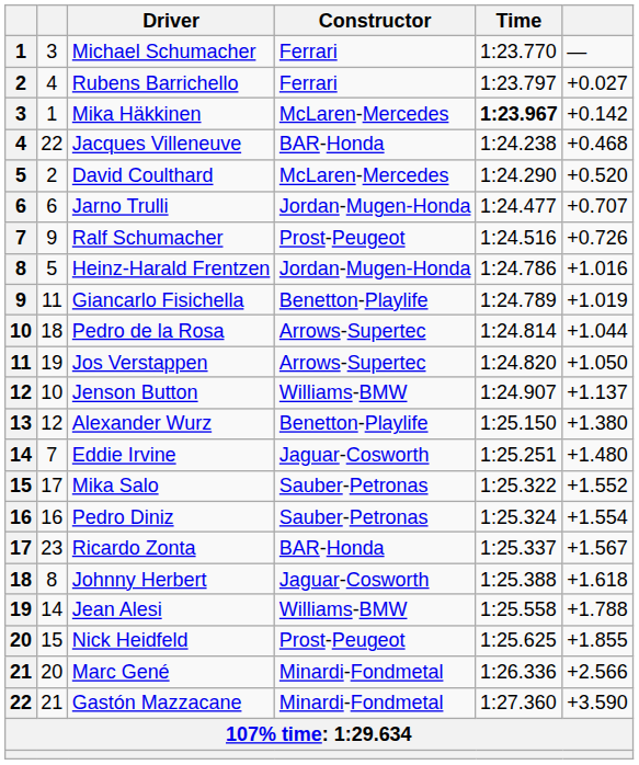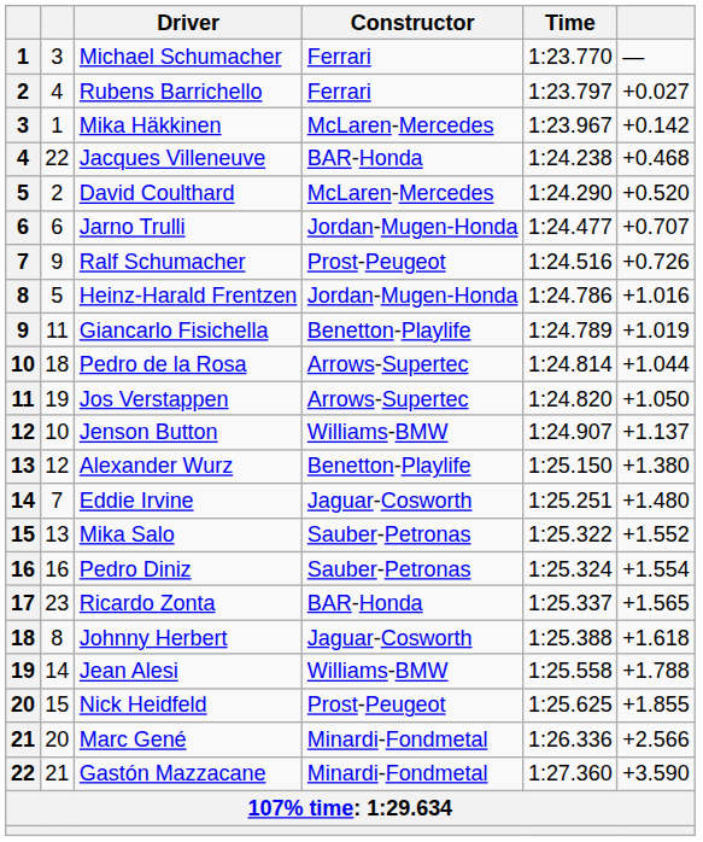 <table class="wikitable sortable" style="font-size: 85%;">
 <tr>
 <th scope="col"></th>
 <th scope="col"></th>
 <th scope="col">Driver</th>
 <th scope="col">Constructor</th>
 <th scope="col">Time</th>
 <th scope="col"></th>
 </tr>
 <tr>
 <th scope="row">1</th>
 <td align="center">3</td>
 <td data-sort-value="SCH1"> <a href='#'>Michael Schumacher</a></td>
 <td><a href='#'>Ferrari</a></td>
 <td>1:23.770</td>
 <td>—</td>
 </tr>
 <tr>
 <th scope="row">2</th>
 <td align="center">4</td>
 <td data-sort-value="BAR"> <a href='#'>Rubens Barrichello</a></td>
 <td><a href='#'>Ferrari</a></td>
 <td>1:23.797</td>
 <td>+0.027</td>
 </tr>
 <tr>
 <th scope="row">3</th>
 <td align="center">1</td>
 <td data-sort-value="HAK"> <a href='#'>Mika Häkkinen</a></td>
 <td><a href='#'>McLaren</a>-<a href='#'>Mercedes</a></td>
-<td><strong>1:23.967</strong></td>
+<td>1:23.967</td>
 <td>+0.142</td>
 </tr>
 <tr>
 <th scope="row">4</th>
 <td align="center">22</td>
 <td data-sort-value="VIL"> <a href='#'>Jacques Villeneuve</a></td>
 <td><a href='#'>BAR</a>-<a href='#'>Honda</a></td>
 <td>1:24.238</td>
 <td>+0.468</td>
 </tr>
 <tr>
 <th scope="row">5</th>
 <td align="center">2</td>
 <td data-sort-value="COU"> <a href='#'>David Coulthard</a></td>
 <td><a href='#'>McLaren</a>-<a href='#'>Mercedes</a></td>
 <td>1:24.290</td>
 <td>+0.520</td>
 </tr>
 <tr>
 <th scope="row">6</th>
 <td align="center">6</td>
 <td data-sort-value="TRU"> <a href='#'>Jarno Trulli</a></td>
 <td><a href='#'>Jordan</a>-<a href='#'>Mugen-Honda</a></td>
 <td>1:24.477</td>
 <td>+0.707</td>
 </tr>
 <tr>
 <th scope="row">7</th>
 <td align="center">9</td>
 <td data-sort-value="SCH2"> <a href='#'>Ralf Schumacher</a></td>
 <td><a href='#'>Prost</a>-<a href='#'>Peugeot</a></td>
 <td>1:24.516</td>
 <td>+0.726</td>
 </tr>
 <tr>
 <th scope="row">8</th>
 <td align="center">5</td>
 <td data-sort-value="FRE"> <a href='#'>Heinz-Harald Frentzen</a></td>
 <td><a href='#'>Jordan</a>-<a href='#'>Mugen-Honda</a></td>
 <td>1:24.786</td>
 <td>+1.016</td>
 </tr>
 <tr>
 <th scope="row">9</th>
 <td align="center">11</td>
 <td data-sort-value="FIS"> <a href='#'>Giancarlo Fisichella</a></td>
 <td><a href='#'>Benetton</a>-<a href='#'>Playlife</a></td>
 <td>1:24.789</td>
 <td>+1.019</td>
 </tr>
 <tr>
 <th scope="row">10</th>
 <td align="center">18</td>
 <td data-sort-value="DEL"> <a href='#'>Pedro de la Rosa</a></td>
 <td><a href='#'>Arrows</a>-<a href='#'>Supertec</a></td>
 <td>1:24.814</td>
 <td>+1.044</td>
 </tr>
 <tr>
 <th scope="row">11</th>
 <td align="center">19</td>
 <td data-sort-value="VER"> <a href='#'>Jos Verstappen</a></td>
 <td><a href='#'>Arrows</a>-<a href='#'>Supertec</a></td>
 <td>1:24.820</td>
 <td>+1.050</td>
 </tr>
 <tr>
 <th scope="row">12</th>
 <td align="center">10</td>
 <td data-sort-value="BUT"> <a href='#'>Jenson Button</a></td>
 <td><a href='#'>Williams</a>-<a href='#'>BMW</a></td>
 <td>1:24.907</td>
 <td>+1.137</td>
 </tr>
 <tr>
 <th scope="row">13</th>
 <td align="center">12</td>
 <td data-sort-value="WUR"> <a href='#'>Alexander Wurz</a></td>
 <td><a href='#'>Benetton</a>-<a href='#'>Playlife</a></td>
 <td>1:25.150</td>
 <td>+1.380</td>
 </tr>
 <tr>
 <th scope="row">14</th>
 <td align="center">7</td>
 <td data-sort-value="IRV"> <a href='#'>Eddie Irvine</a></td>
 <td><a href='#'>Jaguar</a>-<a href='#'>Cosworth</a></td>
 <td>1:25.251</td>
 <td>+1.480</td>
 </tr>
 <tr>
 <th scope="row">15</th>
-<td align="center">17</td>
+<td align="center">13</td>
 <td data-sort-value="SAL"> <a href='#'>Mika Salo</a></td>
 <td><a href='#'>Sauber</a>-<a href='#'>Petronas</a></td>
 <td>1:25.322</td>
 <td>+1.552</td>
 </tr>
 <tr>
 <th scope="row">16</th>
 <td align="center">16</td>
 <td data-sort-value="DIN"> <a href='#'>Pedro Diniz</a></td>
 <td><a href='#'>Sauber</a>-<a href='#'>Petronas</a></td>
 <td>1:25.324</td>
 <td>+1.554</td>
 </tr>
 <tr>
 <th scope="row">17</th>
 <td align="center">23</td>
 <td data-sort-value="ZON"> <a href='#'>Ricardo Zonta</a></td>
 <td><a href='#'>BAR</a>-<a href='#'>Honda</a></td>
 <td>1:25.337</td>
-<td>+1.567</td>
+<td>+1.565</td>
 </tr>
 <tr>
 <th scope="row">18</th>
 <td align="center">8</td>
 <td data-sort-value="HER"> <a href='#'>Johnny Herbert</a></td>
 <td><a href='#'>Jaguar</a>-<a href='#'>Cosworth</a></td>
 <td>1:25.388</td>
 <td>+1.618</td>
 </tr>
 <tr>
 <th scope="row">19</th>
 <td align="center">14</td>
 <td data-sort-value="ALE"> <a href='#'>Jean Alesi</a></td>
 <td><a href='#'>Williams</a>-<a href='#'>BMW</a></td>
 <td>1:25.558</td>
 <td>+1.788</td>
 </tr>
 <tr>
 <th scope="row">20</th>
 <td align="center">15</td>
 <td data-sort-value="HEI"> <a href='#'>Nick Heidfeld</a></td>
 <td><a href='#'>Prost</a>-<a href='#'>Peugeot</a></td>
 <td>1:25.625</td>
 <td>+1.855</td>
 </tr>
 <tr>
 <th scope="row">21</th>
 <td align="center">20</td>
 <td data-sort-value="GEN"> <a href='#'>Marc Gené</a></td>
 <td><a href='#'>Minardi</a>-<a href='#'>Fondmetal</a></td>
 <td>1:26.336</td>
 <td>+2.566</td>
 </tr>
 <tr>
 <th scope="row">22</th>
 <td align="center">21</td>
 <td data-sort-value="MAZ"> <a href='#'>Gastón Mazzacane</a></td>
 <td><a href='#'>Minardi</a>-<a href='#'>Fondmetal</a></td>
 <td>1:27.360</td>
 <td>+3.590</td>
 </tr>
 <tr class="sortbottom">
 <th colspan=8><a href='#'>107% time</a>: 1:29.634</th>
 </tr>
 <tr class="sortbottom">
 <th colspan=8></th>
 </tr>
 </table>
